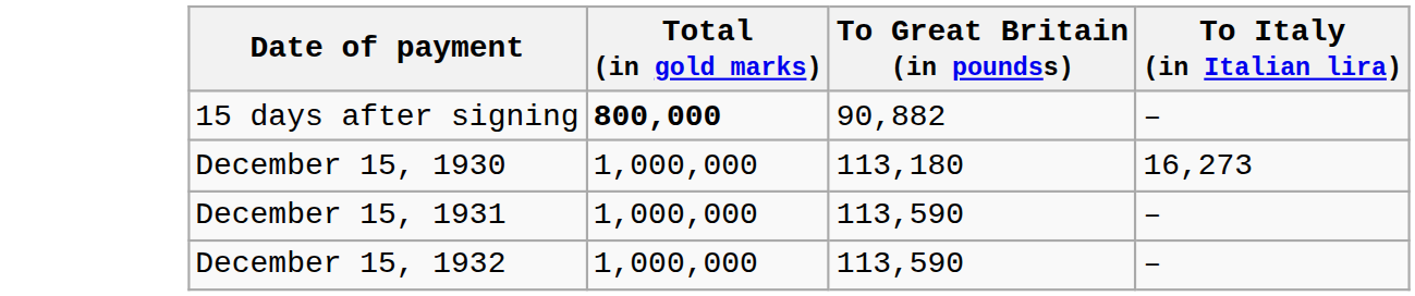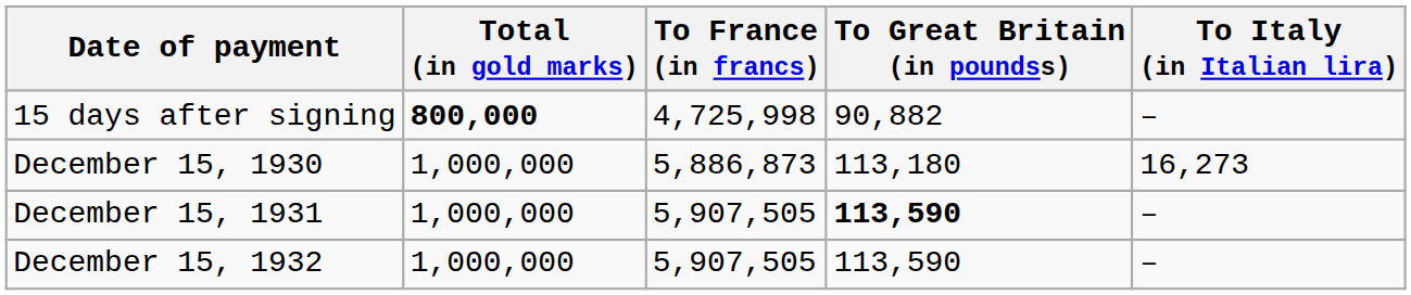 <table class=wikitable align=right style=margin-left:1em;>
 <tr>
 <th>Date of payment</th>
 <th>Total <br> <small>(in <a href='#'>gold marks</a>)</small></th>
+<th>To France <br><small>(in <a href='#'>francs</a>)</small></th>
 <th>To Great Britain <br><small>(in <a href='#'>pounds</a>s)</small></th>
 <th>To Italy <br><small>(in <a href='#'>Italian lira</a>)</small></th>
 </tr>
 <tr>
 <td>15 days after signing</td>
 <td><strong>800,000</strong></td>
+<td>4,725,998</td>
 <td>90,882</td>
 <td>–</td>
 </tr>
 <tr>
 <td>December 15, 1930</td>
 <td>1,000,000</td>
+<td>5,886,873</td>
 <td>113,180</td>
 <td>16,273</td>
 </tr>
 <tr>
 <td>December 15, 1931</td>
 <td>1,000,000</td>
-<td>113,590</td>
+<td>5,907,505</td>
+<td><strong>113,590</strong></td>
 <td>–</td>
 </tr>
 <tr>
 <td>December 15, 1932</td>
 <td>1,000,000</td>
+<td>5,907,505</td>
 <td>113,590</td>
 <td>–</td>
 </tr>
 </table>
